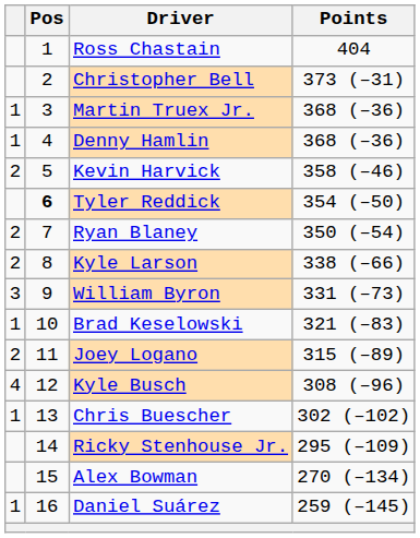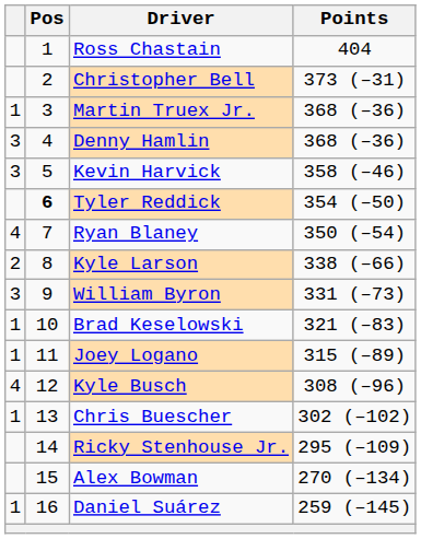 <table class="wikitable" style="font-size: 95%;">
 <tr>
 <th></th>
 <th>Pos</th>
 <th>Driver</th>
 <th>Points</th>
 </tr>
 <tr>
 <td align="left"></td>
 <td style="text-align:center;">1</td>
 <td><a href='#'>Ross Chastain</a></td>
 <td style="text-align:center;">404</td>
 </tr>
 <tr>
 <td align="left"></td>
 <td style="text-align:center;">2</td>
 <td style="background:#FFDEAD;"><a href='#'>Christopher Bell</a></td>
 <td style="text-align:center;">373 (–31)</td>
 </tr>
 <tr>
 <td align="left"> 1</td>
 <td style="text-align:center;">3</td>
 <td style="background:#FFDEAD;"><a href='#'>Martin Truex Jr.</a></td>
 <td style="text-align:center;">368 (–36)</td>
 </tr>
 <tr>
-<td align="left"> 1</td>
+<td align="left"> 3</td>
 <td style="text-align:center;">4</td>
 <td style="background:#FFDEAD;"><a href='#'>Denny Hamlin</a></td>
 <td style="text-align:center;">368 (–36)</td>
 </tr>
 <tr>
-<td align="left"> 2</td>
+<td align="left"> 3</td>
 <td style="text-align:center;">5</td>
 <td><a href='#'>Kevin Harvick</a></td>
 <td style="text-align:center;">358 (–46)</td>
 </tr>
 <tr>
 <td align="left"></td>
 <td style="text-align:center;"><strong>6</strong></td>
 <td style="background:#FFDEAD;"><a href='#'>Tyler Reddick</a></td>
 <td style="text-align:center;">354 (–50)</td>
 </tr>
 <tr>
-<td align="left"> 2</td>
+<td align="left"> 4</td>
 <td style="text-align:center;">7</td>
 <td><a href='#'>Ryan Blaney</a></td>
 <td style="text-align:center;">350 (–54)</td>
 </tr>
 <tr>
 <td align="left"> 2</td>
 <td style="text-align:center;">8</td>
 <td style="background:#FFDEAD;"><a href='#'>Kyle Larson</a></td>
 <td style="text-align:center;">338 (–66)</td>
 </tr>
 <tr>
 <td align="left"> 3</td>
 <td style="text-align:center;">9</td>
 <td style="background:#FFDEAD;"><a href='#'>William Byron</a></td>
 <td style="text-align:center;">331 (–73)</td>
 </tr>
 <tr>
 <td align="left"> 1</td>
 <td style="text-align:center;">10</td>
 <td><a href='#'>Brad Keselowski</a></td>
 <td style="text-align:center;">321 (–83)</td>
 </tr>
 <tr>
-<td align="left"> 2</td>
+<td align="left"> 1</td>
 <td style="text-align:center;">11</td>
 <td style="background:#FFDEAD;"><a href='#'>Joey Logano</a></td>
 <td style="text-align:center;">315 (–89)</td>
 </tr>
 <tr>
 <td align="left"> 4</td>
 <td style="text-align:center;">12</td>
 <td style="background:#FFDEAD;"><a href='#'>Kyle Busch</a></td>
 <td style="text-align:center;">308 (–96)</td>
 </tr>
 <tr>
 <td align="left"> 1</td>
 <td style="text-align:center;">13</td>
 <td><a href='#'>Chris Buescher</a></td>
 <td style="text-align:center;">302 (–102)</td>
 </tr>
 <tr>
 <td align="left"></td>
 <td style="text-align:center;">14</td>
 <td style="background:#FFDEAD;"><a href='#'>Ricky Stenhouse Jr.</a></td>
 <td style="text-align:center;">295 (–109)</td>
 </tr>
 <tr>
 <td align="left"></td>
 <td style="text-align:center;">15</td>
 <td><a href='#'>Alex Bowman</a></td>
 <td style="text-align:center;">270 (–134)</td>
 </tr>
 <tr>
 <td align="left"> 1</td>
 <td style="text-align:center;">16</td>
 <td><a href='#'>Daniel Suárez</a></td>
 <td style="text-align:center;">259 (–145)</td>
 </tr>
 <tr class="sortbottom">
 <th colspan="9"></th>
 </tr>
 </table>
